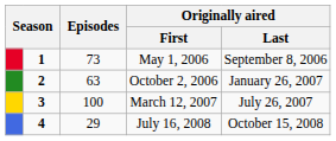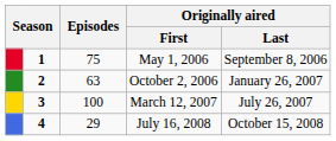 <table class="wikitable" style="text-align:center">
 <tr>
 <th style="padding:0 8px;" colspan="2" rowspan="2">Season</th>
 <th style="padding:0 8px;" rowspan="2">Episodes</th>
 <th colspan="2">Originally aired</th>
 </tr>
 <tr>
 <th style="padding:0 8px">First</th>
 <th style+"padding:0 8px;">Last</th>
 </tr>
 <tr>
 <td bgcolor="#E60026"></td>
 <td><strong>1</strong></td>
-<td>73</td>
+<td>75</td>
 <td>May 1, 2006</td>
 <td>September 8, 2006</td>
 </tr>
 <tr>
 <td bgcolor="#228B22"></td>
 <td><strong>2</strong></td>
 <td>63</td>
 <td>October 2, 2006</td>
 <td>January 26, 2007</td>
 </tr>
 <tr>
 <td bgcolor="#FFD700"></td>
 <td><strong>3</strong></td>
 <td>100</td>
 <td>March 12, 2007</td>
 <td>July 26, 2007</td>
 </tr>
 <tr>
 <td bgcolor="#4169E1"></td>
 <td><strong>4</strong></td>
 <td>29</td>
 <td>July 16, 2008</td>
 <td>October 15, 2008</td>
 </tr>
 </table>
